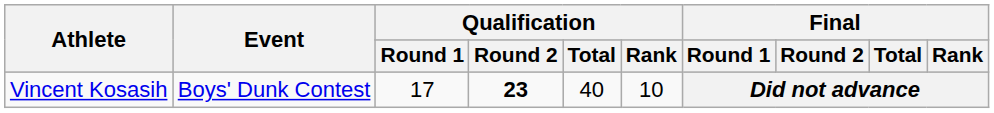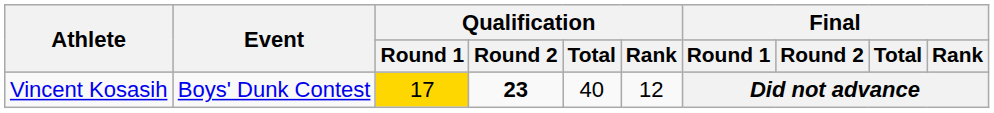 <table class="wikitable" style="font-size:90%;">
 <tr>
 <th rowspan=2>Athlete</th>
 <th rowspan=2>Event</th>
 <th colspan=4>Qualification</th>
 <th colspan=4>Final</th>
 </tr>
 <tr style="font-size:95%">
 <th>Round 1</th>
 <th>Round 2</th>
 <th>Total</th>
 <th>Rank</th>
 <th>Round 1</th>
 <th>Round 2</th>
 <th>Total</th>
 <th>Rank</th>
 </tr>
 <tr align=center>
 <td align=left><a href='#'>Vincent Kosasih</a></td>
 <td align=left><a href='#'>Boys' Dunk Contest</a></td>
-<td>17</td>
+<td style="background: gold;">17</td>
 <td><strong>23</strong></td>
 <td>40</td>
-<td>10</td>
+<td>12</td>
 <th colspan=4 align=center><em>Did not advance</em></th>
 </tr>
 </table>
